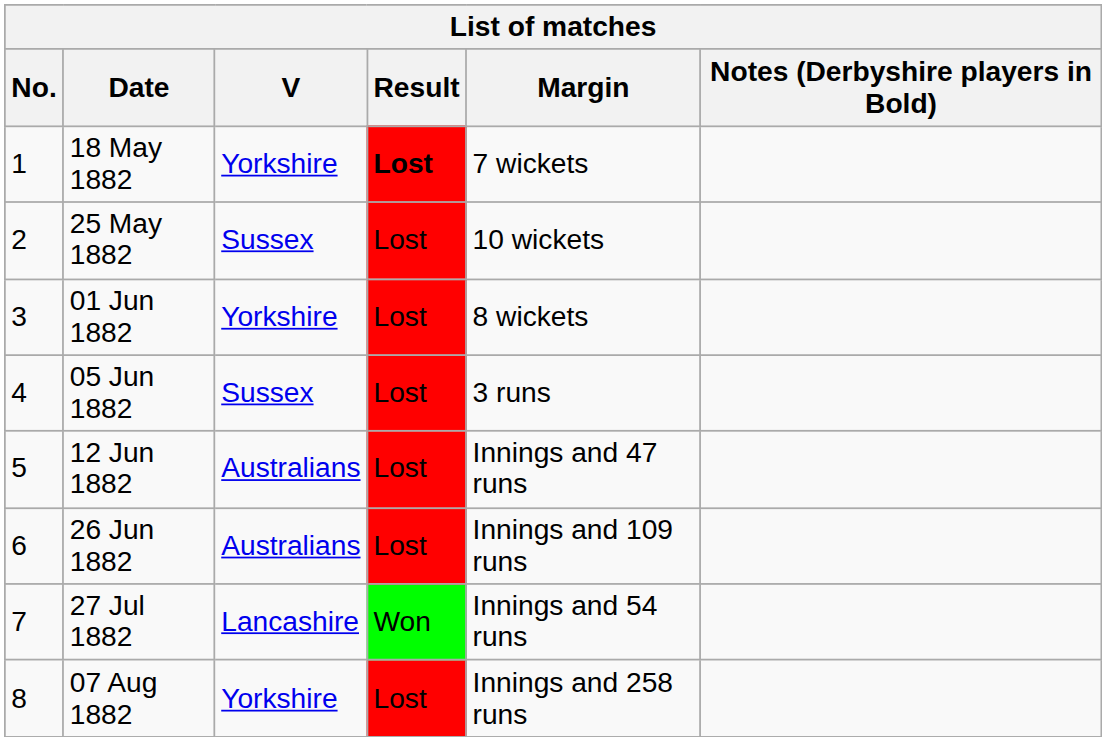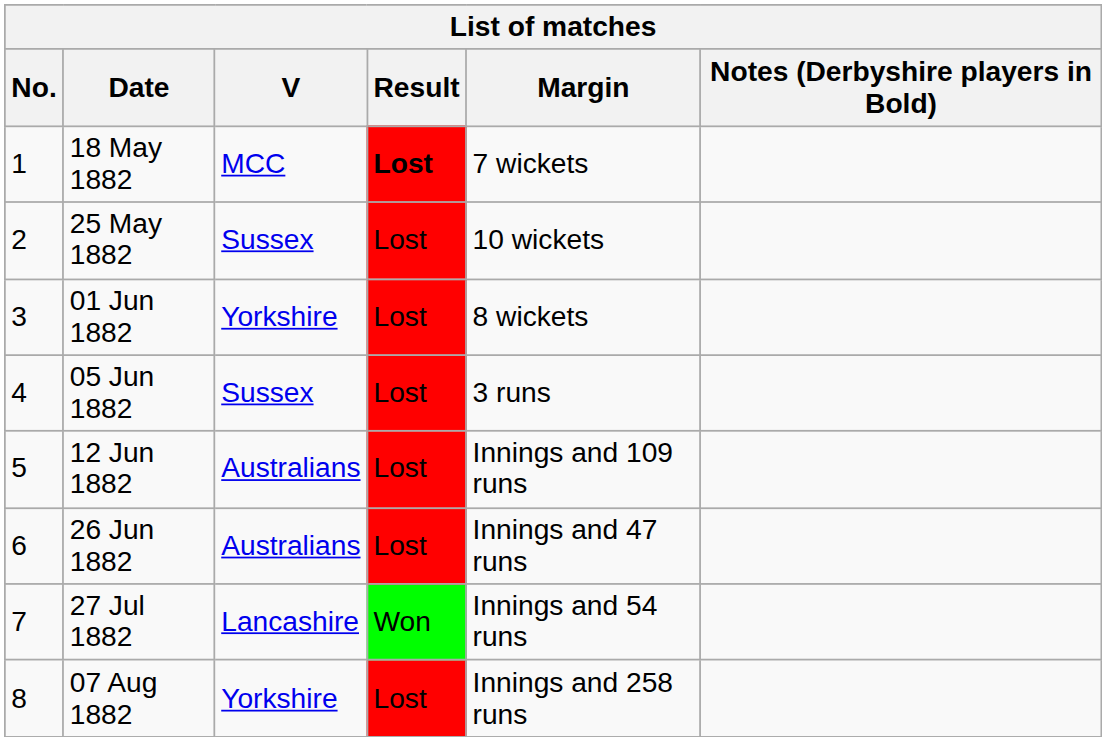 <table class="wikitable" width="100%">
 <tr>
 <th bgcolor="#efefef" colspan=6>List of  matches</th>
 </tr>
 <tr bgcolor="#efefef">
 <th>No.</th>
 <th>Date</th>
 <th>V</th>
 <th>Result</th>
 <th>Margin</th>
 <th>Notes (Derbyshire players in Bold)</th>
 </tr>
 <tr>
 <td>1</td>
 <td>18 May 1882</td>
-<td><a href='#'>Yorkshire</a> <br> </td>
+<td><a href='#'>MCC</a><br> </td>
 <td bgcolor="#FF0000"><strong>Lost</strong></td>
 <td>7 wickets</td>
 <td></td>
 </tr>
 <tr>
 <td>2</td>
 <td>25 May 1882</td>
 <td><a href='#'>Sussex</a> <br> </td>
 <td bgcolor="#FF0000">Lost</td>
 <td>10 wickets</td>
 <td></td>
 </tr>
 <tr>
 <td>3</td>
 <td>01 Jun 1882</td>
 <td><a href='#'>Yorkshire</a> <br> </td>
 <td bgcolor="#FF0000">Lost</td>
 <td>8 wickets</td>
 <td></td>
 </tr>
 <tr>
 <td>4</td>
 <td>05 Jun 1882</td>
 <td><a href='#'>Sussex</a><br> </td>
 <td bgcolor="#FF0000">Lost</td>
 <td>3 runs</td>
 <td></td>
 </tr>
 <tr>
 <td>5</td>
 <td>12 Jun 1882</td>
 <td><a href='#'>Australians</a> <br> </td>
 <td bgcolor="#FF0000">Lost</td>
-<td>Innings and 47 runs</td>
+<td>Innings and 109 runs</td>
 <td></td>
 </tr>
 <tr>
 <td>6</td>
 <td>26 Jun 1882</td>
 <td><a href='#'>Australians</a> <br> </td>
 <td bgcolor="#FF0000">Lost</td>
-<td>Innings and 109 runs</td>
+<td>Innings and 47 runs</td>
 <td></td>
 </tr>
 <tr>
 <td>7</td>
 <td>27 Jul 1882</td>
 <td><a href='#'>Lancashire</a>  <br> </td>
 <td bgcolor="#00FF00">Won</td>
 <td>Innings and 54 runs</td>
 <td></td>
 </tr>
 <tr>
 <td>8</td>
 <td>07 Aug 1882</td>
 <td><a href='#'>Yorkshire</a> <br> </td>
 <td bgcolor="#FF0000">Lost</td>
 <td>Innings and 258 runs</td>
 <td></td>
 </tr>
 <tr>
 </tr>
 </table>
